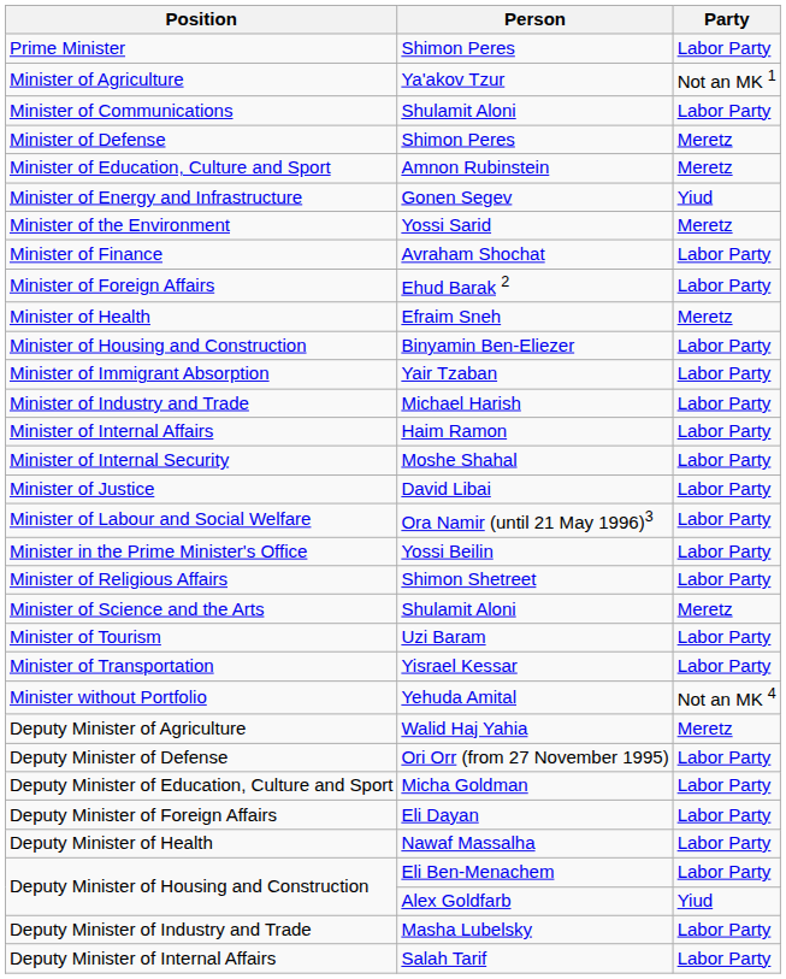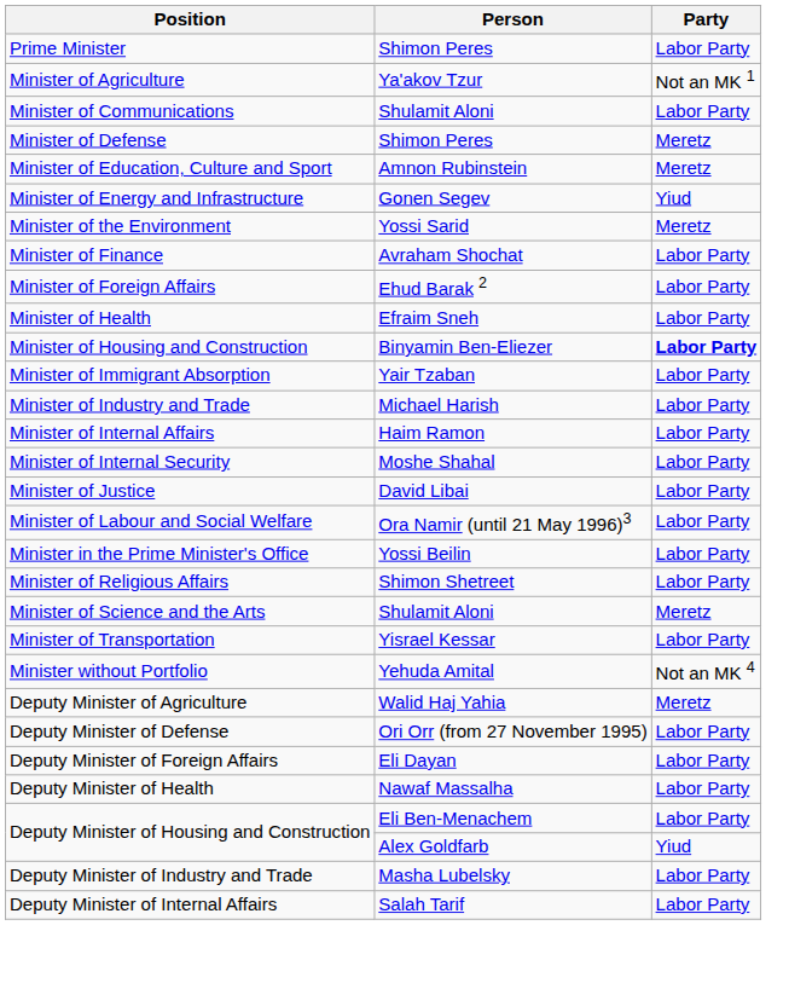 <table class=wikitable style="text-align:left">
 <tr>
 <th>Position</th>
 <th>Person</th>
 <th>Party</th>
 </tr>
 <tr>
 <td><a href='#'>Prime Minister</a></td>
 <td><a href='#'>Shimon Peres</a></td>
 <td><a href='#'>Labor Party</a></td>
 </tr>
 <tr>
 <td><a href='#'>Minister of Agriculture</a></td>
 <td><a href='#'>Ya'akov Tzur</a></td>
 <td>Not an MK <sup>1</sup></td>
 </tr>
 <tr>
 <td><a href='#'>Minister of Communications</a></td>
 <td><a href='#'>Shulamit Aloni</a></td>
 <td><a href='#'>Labor Party</a></td>
 </tr>
 <tr>
 <td><a href='#'>Minister of Defense</a></td>
 <td><a href='#'>Shimon Peres</a></td>
 <td><a href='#'>Meretz</a></td>
 </tr>
 <tr>
 <td><a href='#'>Minister of Education, Culture and Sport</a></td>
 <td><a href='#'>Amnon Rubinstein</a></td>
 <td><a href='#'>Meretz</a></td>
 </tr>
 <tr>
 <td><a href='#'>Minister of Energy and Infrastructure</a></td>
 <td><a href='#'>Gonen Segev</a></td>
 <td><a href='#'>Yiud</a></td>
 </tr>
 <tr>
 <td><a href='#'>Minister of the Environment</a></td>
 <td><a href='#'>Yossi Sarid</a></td>
 <td><a href='#'>Meretz</a></td>
 </tr>
 <tr>
 <td><a href='#'>Minister of Finance</a></td>
 <td><a href='#'>Avraham Shochat</a></td>
 <td><a href='#'>Labor Party</a></td>
 </tr>
 <tr>
 <td><a href='#'>Minister of Foreign Affairs</a></td>
 <td><a href='#'>Ehud Barak</a> <sup>2</sup></td>
 <td><a href='#'>Labor Party</a></td>
 </tr>
 <tr>
 <td><a href='#'>Minister of Health</a></td>
 <td><a href='#'>Efraim Sneh</a></td>
-<td><a href='#'>Meretz</a></td>
+<td><a href='#'>Labor Party</a></td>
 </tr>
 <tr>
 <td><a href='#'>Minister of Housing and Construction</a></td>
 <td><a href='#'>Binyamin Ben-Eliezer</a></td>
-<td><a href='#'>Labor Party</a></td>
+<td><strong><a href='#'>Labor Party</a></strong></td>
 </tr>
 <tr>
 <td><a href='#'>Minister of Immigrant Absorption</a></td>
 <td><a href='#'>Yair Tzaban</a></td>
 <td><a href='#'>Labor Party</a></td>
 </tr>
 <tr>
 <td><a href='#'>Minister of Industry and Trade</a></td>
 <td><a href='#'>Michael Harish</a></td>
 <td><a href='#'>Labor Party</a></td>
 </tr>
 <tr>
 <td><a href='#'>Minister of Internal Affairs</a></td>
 <td><a href='#'>Haim Ramon</a></td>
 <td><a href='#'>Labor Party</a></td>
 </tr>
 <tr>
 <td><a href='#'>Minister of Internal Security</a></td>
 <td><a href='#'>Moshe Shahal</a></td>
 <td><a href='#'>Labor Party</a></td>
 </tr>
 <tr>
 <td><a href='#'>Minister of Justice</a></td>
 <td><a href='#'>David Libai</a></td>
 <td><a href='#'>Labor Party</a></td>
 </tr>
 <tr>
 <td><a href='#'>Minister of Labour and Social Welfare</a></td>
 <td><a href='#'>Ora Namir</a> (until 21 May 1996)<sup>3</sup></td>
 <td><a href='#'>Labor Party</a></td>
 </tr>
 <tr>
 <td><a href='#'>Minister in the Prime Minister's Office</a></td>
 <td><a href='#'>Yossi Beilin</a></td>
 <td><a href='#'>Labor Party</a></td>
 </tr>
 <tr>
 <td><a href='#'>Minister of Religious Affairs</a></td>
 <td><a href='#'>Shimon Shetreet</a></td>
 <td><a href='#'>Labor Party</a></td>
 </tr>
 <tr>
 <td><a href='#'>Minister of Science and the Arts</a></td>
 <td><a href='#'>Shulamit Aloni</a></td>
 <td><a href='#'>Meretz</a></td>
 </tr>
 <tr>
-<td><a href='#'>Minister of Tourism</a></td>
-<td><a href='#'>Uzi Baram</a></td>
-<td><a href='#'>Labor Party</a></td>
-</tr>
-<tr>
 <td><a href='#'>Minister of Transportation</a></td>
 <td><a href='#'>Yisrael Kessar</a></td>
 <td><a href='#'>Labor Party</a></td>
 </tr>
 <tr>
 <td><a href='#'>Minister without Portfolio</a></td>
 <td><a href='#'>Yehuda Amital</a></td>
 <td>Not an MK <sup>4</sup></td>
 </tr>
 <tr>
 <td>Deputy Minister of Agriculture</td>
 <td><a href='#'>Walid Haj Yahia</a></td>
 <td><a href='#'>Meretz</a></td>
 </tr>
 <tr>
 <td>Deputy Minister of Defense</td>
 <td><a href='#'>Ori Orr</a> (from 27 November 1995)</td>
-<td><a href='#'>Labor Party</a></td>
-</tr>
-<tr>
-<td>Deputy Minister of Education, Culture and Sport</td>
-<td><a href='#'>Micha Goldman</a></td>
 <td><a href='#'>Labor Party</a></td>
 </tr>
 <tr>
 <td>Deputy Minister of Foreign Affairs</td>
 <td><a href='#'>Eli Dayan</a></td>
 <td><a href='#'>Labor Party</a></td>
 </tr>
 <tr>
 <td>Deputy Minister of Health</td>
 <td><a href='#'>Nawaf Massalha</a></td>
 <td><a href='#'>Labor Party</a></td>
 </tr>
 <tr>
 <td rowspan=2>Deputy Minister of Housing and Construction</td>
 <td><a href='#'>Eli Ben-Menachem</a></td>
 <td><a href='#'>Labor Party</a></td>
 </tr>
 <tr>
 <td><a href='#'>Alex Goldfarb</a></td>
 <td><a href='#'>Yiud</a></td>
 </tr>
 <tr>
 <td>Deputy Minister of Industry and Trade</td>
 <td><a href='#'>Masha Lubelsky</a></td>
 <td><a href='#'>Labor Party</a></td>
 </tr>
 <tr>
 <td>Deputy Minister of Internal Affairs</td>
 <td><a href='#'>Salah Tarif</a></td>
 <td><a href='#'>Labor Party</a></td>
 </tr>
 </table>
